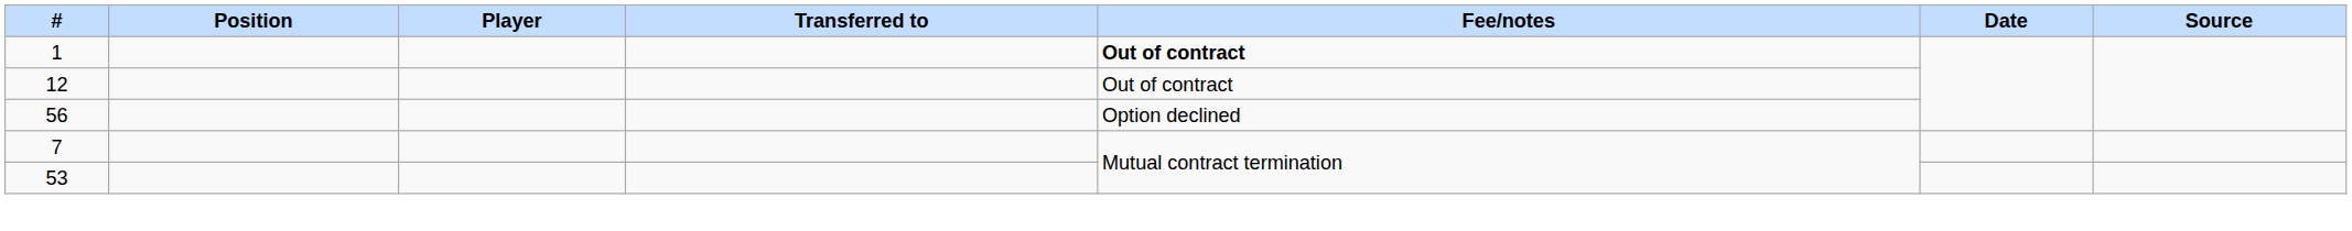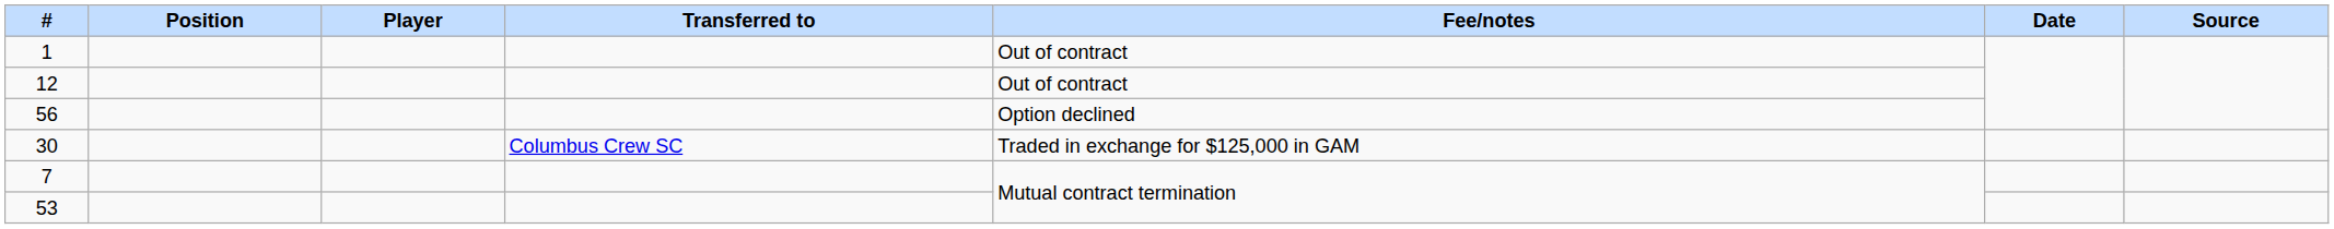 <table class="wikitable sortable" style="width:90%; text-align:center; font-size:95%; text-align:left;">
 <tr>
 <th style="background:#c2ddff;">#</th>
 <th style="background:#c2ddff;">Position</th>
 <th style="background:#c2ddff;">Player</th>
 <th style="background:#c2ddff;">Transferred to</th>
 <th style="background:#c2ddff;">Fee/notes</th>
 <th style="background:#c2ddff;">Date</th>
 <th style="background:#c2ddff;">Source</th>
 </tr>
 <tr>
 <td align=center>1</td>
 <td align=center></td>
 <td></td>
 <td></td>
-<td><strong>Out of contract</strong></td>
+<td>Out of contract</td>
 <td rowspan=3></td>
 <td rowspan=3></td>
 </tr>
 <tr>
 <td align=center>12</td>
 <td align=center></td>
 <td></td>
 <td></td>
 <td>Out of contract</td>
 </tr>
 <tr>
 <td align=center>56</td>
 <td align=center></td>
 <td></td>
 <td></td>
 <td>Option declined</td>
+</tr>
+<tr>
+<td align=center>30</td>
+<td align=center></td>
+<td></td>
+<td> <a href='#'>Columbus Crew SC</a></td>
+<td>Traded in exchange for $125,000 in GAM</td>
+<td></td>
+<td></td>
 </tr>
 <tr>
 <td align=center>7</td>
 <td align=center></td>
 <td></td>
 <td></td>
 <td rowspan=2>Mutual contract termination</td>
 <td></td>
 <td></td>
 </tr>
 <tr>
 <td align=center>53</td>
 <td align=center></td>
 <td></td>
 <td></td>
 <td></td>
 <td></td>
 </tr>
 </table>
